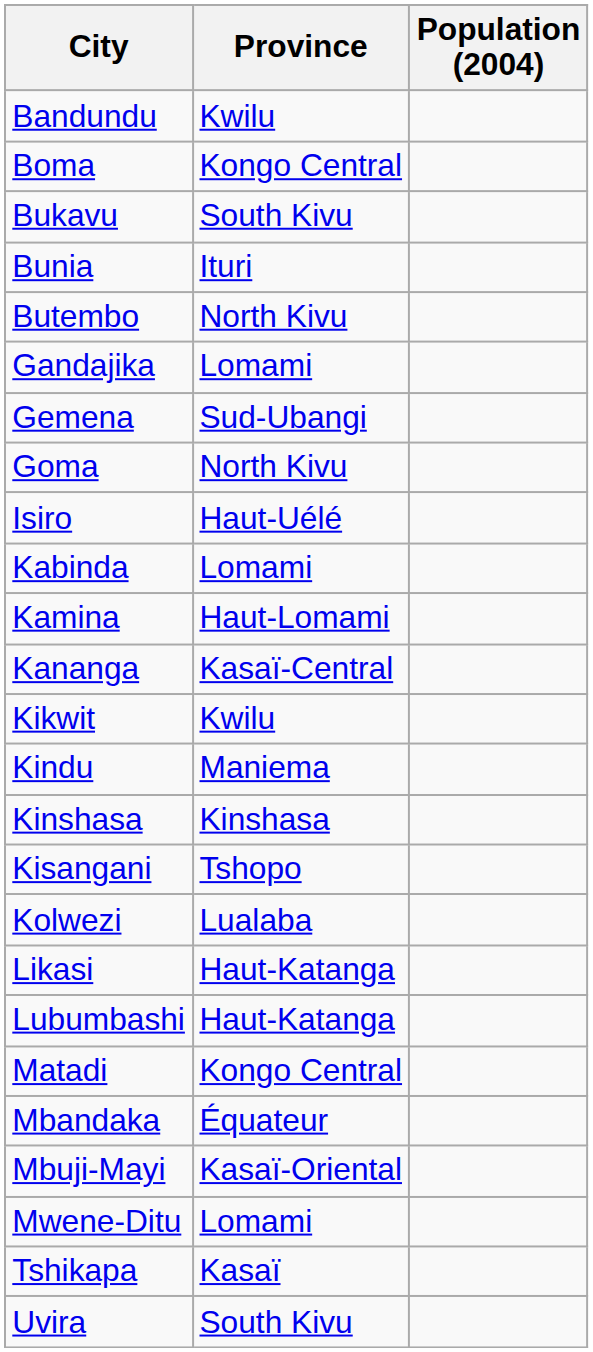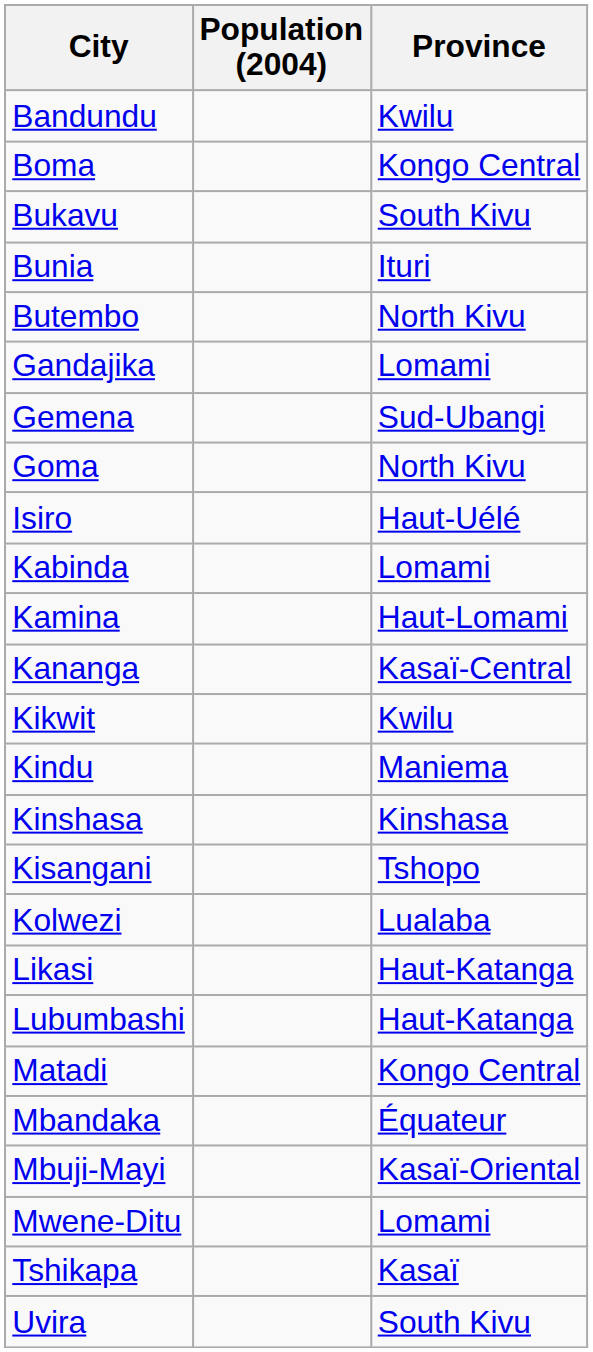 <table class="wikitable sortable sticky-header col3right">
 <tr>
 <th>City</th>
+<th>Population<br>(2004)</th>
 <th>Province</th>
-<th>Population<br>(2004)</th>
 </tr>
 <tr>
 <td><a href='#'>Bandundu</a></td>
+<td></td>
 <td><a href='#'>Kwilu</a></td>
-<td></td>
 </tr>
 <tr>
 <td><a href='#'>Boma</a></td>
+<td></td>
 <td><a href='#'>Kongo Central</a></td>
-<td></td>
 </tr>
 <tr>
 <td><a href='#'>Bukavu</a></td>
+<td></td>
 <td><a href='#'>South Kivu</a></td>
-<td></td>
 </tr>
 <tr>
 <td><a href='#'>Bunia</a></td>
+<td></td>
 <td><a href='#'>Ituri</a></td>
-<td></td>
 </tr>
 <tr>
 <td><a href='#'>Butembo</a></td>
+<td></td>
 <td><a href='#'>North Kivu</a></td>
-<td></td>
 </tr>
 <tr>
 <td><a href='#'>Gandajika</a></td>
+<td></td>
 <td><a href='#'>Lomami</a></td>
-<td></td>
 </tr>
 <tr>
 <td><a href='#'>Gemena</a></td>
+<td></td>
 <td><a href='#'>Sud-Ubangi</a></td>
-<td></td>
 </tr>
 <tr>
 <td><a href='#'>Goma</a></td>
+<td></td>
 <td><a href='#'>North Kivu</a></td>
-<td></td>
 </tr>
 <tr>
 <td><a href='#'>Isiro</a></td>
+<td></td>
 <td><a href='#'>Haut-Uélé</a></td>
-<td></td>
 </tr>
 <tr>
 <td><a href='#'>Kabinda</a></td>
+<td></td>
 <td><a href='#'>Lomami</a></td>
-<td></td>
 </tr>
 <tr>
 <td><a href='#'>Kamina</a></td>
+<td></td>
 <td><a href='#'>Haut-Lomami</a></td>
-<td></td>
 </tr>
 <tr>
 <td><a href='#'>Kananga</a></td>
+<td></td>
 <td><a href='#'>Kasaï-Central</a></td>
-<td></td>
 </tr>
 <tr>
 <td><a href='#'>Kikwit</a></td>
+<td></td>
 <td><a href='#'>Kwilu</a></td>
-<td></td>
 </tr>
 <tr>
 <td><a href='#'>Kindu</a></td>
+<td></td>
 <td><a href='#'>Maniema</a></td>
-<td></td>
 </tr>
 <tr>
 <td><a href='#'>Kinshasa</a></td>
+<td></td>
 <td><a href='#'>Kinshasa</a></td>
-<td></td>
 </tr>
 <tr>
 <td><a href='#'>Kisangani</a></td>
+<td></td>
 <td><a href='#'>Tshopo</a></td>
-<td></td>
 </tr>
 <tr>
 <td><a href='#'>Kolwezi</a></td>
+<td></td>
 <td><a href='#'>Lualaba</a></td>
-<td></td>
 </tr>
 <tr>
 <td><a href='#'>Likasi</a></td>
+<td></td>
 <td><a href='#'>Haut-Katanga</a></td>
-<td></td>
 </tr>
 <tr>
 <td><a href='#'>Lubumbashi</a></td>
+<td></td>
 <td><a href='#'>Haut-Katanga</a></td>
-<td></td>
 </tr>
 <tr>
 <td><a href='#'>Matadi</a></td>
+<td></td>
 <td><a href='#'>Kongo Central</a></td>
-<td></td>
 </tr>
 <tr>
 <td><a href='#'>Mbandaka</a></td>
+<td></td>
 <td><a href='#'>Équateur</a></td>
-<td></td>
 </tr>
 <tr>
 <td><a href='#'>Mbuji-Mayi</a></td>
+<td></td>
 <td><a href='#'>Kasaï-Oriental</a></td>
-<td></td>
 </tr>
 <tr>
 <td><a href='#'>Mwene-Ditu</a></td>
+<td></td>
 <td><a href='#'>Lomami</a></td>
-<td></td>
 </tr>
 <tr>
 <td><a href='#'>Tshikapa</a></td>
+<td></td>
 <td><a href='#'>Kasaï</a></td>
-<td></td>
 </tr>
 <tr>
 <td><a href='#'>Uvira</a></td>
+<td></td>
 <td><a href='#'>South Kivu</a></td>
-<td></td>
 </tr>
 </table>
